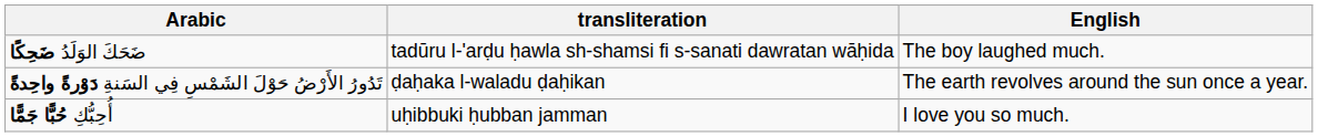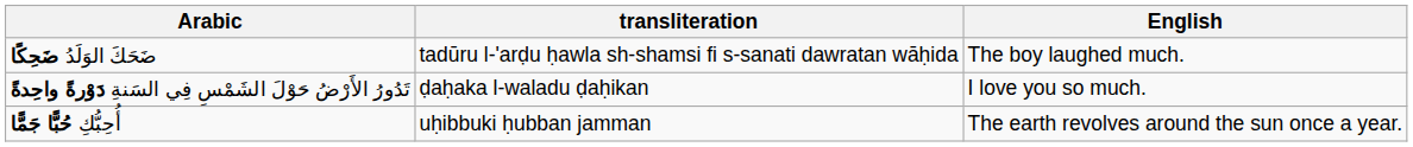 <table class="wikitable">
 <tr>
 <th>Arabic</th>
 <th>transliteration</th>
 <th>English</th>
 </tr>
 <tr>
 <td>ضَحَكَ الوَلَدُ <strong>ضَحِكًا</strong></td>
 <td>tadūru l-'arḍu ḥawla sh-shamsi fi s-sanati dawratan wāḥida</td>
 <td>The boy laughed much.</td>
 </tr>
 <tr>
 <td>تَدُورُ الأَرْضُ حَوْلَ الشَمْسِ فِي السَنةِ <strong>دَوْرةً واحِدةً</strong></td>
 <td>ḍaḥaka l-waladu ḍaḥikan</td>
-<td>The earth revolves around the sun once a year.</td>
+<td>I love you so much.</td>
 </tr>
 <tr>
 <td>أُحِبُّكِ <strong>حُبًّا جَمًّا</strong></td>
 <td>uḥibbuki ḥubban jamman</td>
-<td>I love you so much.</td>
+<td>The earth revolves around the sun once a year.</td>
 </tr>
 </table>
